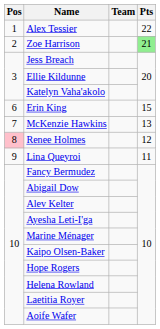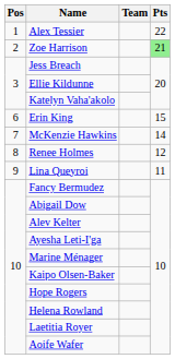 <table class="wikitable" style="text-align:center">
 <tr>
 <th>Pos</th>
 <th>Name</th>
 <th>Team</th>
 <th>Pts</th>
 </tr>
 <tr>
 <td>1</td>
 <td align="left"><a href='#'>Alex Tessier</a></td>
 <td align="left"></td>
 <td>22</td>
 </tr>
 <tr>
 <td>2</td>
 <td align="left"><a href='#'>Zoe Harrison</a></td>
 <td align="left"></td>
 <td style="background: lightgreen;">21</td>
 </tr>
 <tr>
 <td rowspan=3>3</td>
 <td align="left"><a href='#'>Jess Breach</a></td>
 <td align="left"></td>
 <td rowspan=3>20</td>
 </tr>
 <tr>
 <td align="left"><a href='#'>Ellie Kildunne</a></td>
 <td align="left"></td>
 </tr>
 <tr>
 <td align="left"><a href='#'>Katelyn Vaha'akolo</a></td>
 <td align="left"></td>
 </tr>
 <tr>
 <td>6</td>
 <td align="left"><a href='#'>Erin King</a></td>
 <td align="left"></td>
 <td>15</td>
 </tr>
 <tr>
 <td>7</td>
 <td align="left"><a href='#'>McKenzie Hawkins</a></td>
 <td align="left"></td>
-<td>13</td>
+<td>14</td>
 </tr>
 <tr>
-<td style="background: pink;">8</td>
+<td>8</td>
 <td align="left"><a href='#'>Renee Holmes</a></td>
 <td align="left"></td>
 <td>12</td>
 </tr>
 <tr>
 <td>9</td>
 <td align="left"><a href='#'>Lina Queyroi</a></td>
 <td align="left"></td>
 <td>11</td>
 </tr>
 <tr>
 <td rowspan=10>10</td>
 <td align="left"><a href='#'>Fancy Bermudez</a></td>
 <td align="left"></td>
 <td rowspan=10>10</td>
 </tr>
 <tr>
 <td align="left"><a href='#'>Abigail Dow</a></td>
 <td align="left"></td>
 </tr>
 <tr>
 <td align="left"><a href='#'>Alev Kelter</a></td>
 <td align="left"></td>
 </tr>
 <tr>
 <td align="left"><a href='#'>Ayesha Leti-I'ga</a></td>
 <td align="left"></td>
 </tr>
 <tr>
 <td align="left"><a href='#'>Marine Ménager</a></td>
 <td align="left"></td>
 </tr>
 <tr>
 <td align="left"><a href='#'>Kaipo Olsen-Baker</a></td>
 <td align="left"></td>
 </tr>
 <tr>
 <td align="left"><a href='#'>Hope Rogers</a></td>
 <td align="left"></td>
 </tr>
 <tr>
 <td align="left"><a href='#'>Helena Rowland</a></td>
 <td align="left"></td>
 </tr>
 <tr>
 <td align="left"><a href='#'>Laetitia Royer</a></td>
 <td align="left"></td>
 </tr>
 <tr>
 <td align="left"><a href='#'>Aoife Wafer</a></td>
 <td align="left"></td>
 </tr>
 </table>
